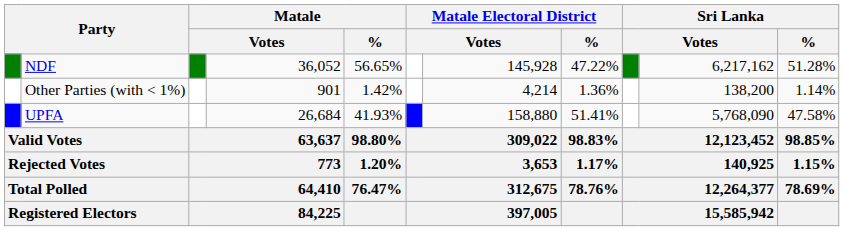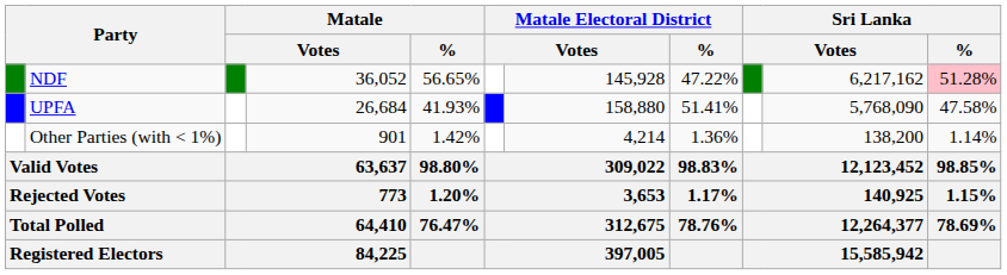 <table class="wikitable">
 <tr>
 <th colspan="2" width="144px"rowspan="2">Party</th>
 <th colspan="3" width="216px">Matale</th>
 <th colspan="3" width="216px"><a href='#'>Matale Electoral District</a></th>
 <th colspan="3" width="216px">Sri Lanka</th>
 </tr>
 <tr>
 <th colspan="2" width="144px">Votes</th>
 <th>%</th>
 <th colspan="2" width="144px">Votes</th>
 <th>%</th>
 <th colspan="2" width="144px">Votes</th>
 <th>%</th>
 </tr>
 <tr>
 <td style="background-color:green;" width="10px"></td>
 <td style="text-align:left;"><a href='#'>NDF</a></td>
 <td style="background-color:green;" width="10px"></td>
 <td style="text-align:right;">36,052</td>
 <td style="text-align:right;">56.65%</td>
 <td style="background-color:white;" width="10px"></td>
 <td style="text-align:right;">145,928</td>
 <td style="text-align:right;">47.22%</td>
 <td style="background-color:green;" width="10px"></td>
 <td style="text-align:right;">6,217,162</td>
-<td style="text-align:right;">51.28%</td>
+<td style="background: pink; text-align:right;">51.28%</td>
+</tr>
+<tr>
+<td style="background-color:blue;" width="10px"></td>
+<td style="text-align:left;"><a href='#'>UPFA</a></td>
+<td style="background-color:white;" width="10px"></td>
+<td style="text-align:right;">26,684</td>
+<td style="text-align:right;">41.93%</td>
+<td style="background-color:blue;" width="10px"></td>
+<td style="text-align:right;">158,880</td>
+<td style="text-align:right;">51.41%</td>
+<td style="background-color:white;" width="10px"></td>
+<td style="text-align:right;">5,768,090</td>
+<td style="text-align:right;">47.58%</td>
 </tr>
 <tr>
 <td style="background-color:white;" width="10px"></td>
 <td style="text-align:left;">Other Parties (with < 1%)</td>
 <td style="background-color:white;" width="10px"></td>
 <td style="text-align:right;">901</td>
 <td style="text-align:right;">1.42%</td>
 <td style="background-color:white;" width="10px"></td>
 <td style="text-align:right;">4,214</td>
 <td style="text-align:right;">1.36%</td>
 <td style="background-color:white;" width="10px"></td>
 <td style="text-align:right;">138,200</td>
 <td style="text-align:right;">1.14%</td>
-</tr>
-<tr>
-<td style="background-color:blue;" width="10px"></td>
-<td style="text-align:left;"><a href='#'>UPFA</a></td>
-<td style="background-color:white;" width="10px"></td>
-<td style="text-align:right;">26,684</td>
-<td style="text-align:right;">41.93%</td>
-<td style="background-color:blue;" width="10px"></td>
-<td style="text-align:right;">158,880</td>
-<td style="text-align:right;">51.41%</td>
-<td style="background-color:white;" width="10px"></td>
-<td style="text-align:right;">5,768,090</td>
-<td style="text-align:right;">47.58%</td>
 </tr>
 <tr>
 <th colspan="2" width="144px"style="text-align:left;">Valid Votes</th>
 <th style="text-align:right;"colspan="2" width="144px">63,637</th>
 <th style="text-align:right;">98.80%</th>
 <th style="text-align:right;"colspan="2" width="144px">309,022</th>
 <th style="text-align:right;">98.83%</th>
 <th style="text-align:right;"colspan="2" width="144px">12,123,452</th>
 <th style="text-align:right;">98.85%</th>
 </tr>
 <tr>
 <th colspan="2" width="144px"style="text-align:left;">Rejected Votes</th>
 <th style="text-align:right;"colspan="2" width="144px">773</th>
 <th style="text-align:right;">1.20%</th>
 <th style="text-align:right;"colspan="2" width="144px">3,653</th>
 <th style="text-align:right;">1.17%</th>
 <th style="text-align:right;"colspan="2" width="144px">140,925</th>
 <th style="text-align:right;">1.15%</th>
 </tr>
 <tr>
 <th colspan="2" width="144px"style="text-align:left;">Total Polled</th>
 <th style="text-align:right;"colspan="2" width="144px">64,410</th>
 <th style="text-align:right;">76.47%</th>
 <th style="text-align:right;"colspan="2" width="144px">312,675</th>
 <th style="text-align:right;">78.76%</th>
 <th style="text-align:right;"colspan="2" width="144px">12,264,377</th>
 <th style="text-align:right;">78.69%</th>
 </tr>
 <tr>
 <th colspan="2" width="144px"style="text-align:left;">Registered Electors</th>
 <th style="text-align:right;"colspan="2" width="144px">84,225</th>
 <th></th>
 <th style="text-align:right;"colspan="2" width="144px">397,005</th>
 <th></th>
 <th style="text-align:right;"colspan="2" width="144px">15,585,942</th>
 <th></th>
 </tr>
 </table>
